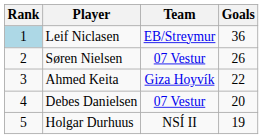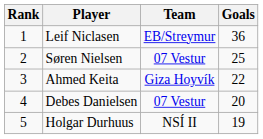 <table class="wikitable" style="text-align:center;">
 <tr>
 <th>Rank</th>
 <th>Player</th>
 <th>Team</th>
 <th>Goals</th>
 </tr>
 <tr>
-<td style="background: lightblue;">1</td>
+<td>1</td>
 <td style="text-align:left;"> Leif Niclasen</td>
 <td><a href='#'>EB/Streymur</a></td>
 <td>36</td>
 </tr>
 <tr>
 <td>2</td>
 <td style="text-align:left;"> Søren Nielsen</td>
 <td><a href='#'>07 Vestur</a></td>
-<td>26</td>
+<td>25</td>
 </tr>
 <tr>
 <td>3</td>
 <td style="text-align:left;"> Ahmed Keita</td>
 <td><a href='#'>Giza Hoyvík</a></td>
 <td>22</td>
 </tr>
 <tr>
 <td>4</td>
 <td style="text-align:left;"> Debes Danielsen</td>
 <td><a href='#'>07 Vestur</a></td>
 <td>20</td>
 </tr>
 <tr>
 <td>5</td>
 <td style="text-align:left;"> Holgar Durhuus</td>
 <td>NSÍ II</td>
 <td>19</td>
 </tr>
 </table>
